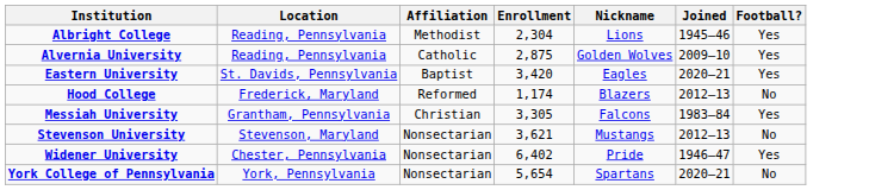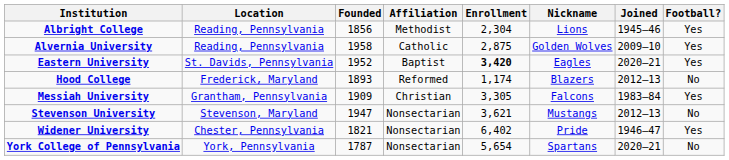 <table class="wikitable sortable" style="text-align:center;">
 <tr>
 <th>Institution</th>
 <th>Location</th>
+<th>Founded</th>
 <th>Affiliation</th>
 <th>Enrollment</th>
 <th>Nickname</th>
 <th>Joined</th>
 <th>Football?</th>
 </tr>
 <tr>
 <td><strong><a href='#'>Albright College</a></strong></td>
 <td><a href='#'>Reading, Pennsylvania</a></td>
+<td>1856</td>
 <td>Methodist</td>
 <td>2,304</td>
 <td><a href='#'>Lions</a></td>
 <td>1945–46</td>
 <td>Yes</td>
 </tr>
 <tr>
 <td><strong><a href='#'>Alvernia University</a></strong></td>
 <td><a href='#'>Reading, Pennsylvania</a></td>
+<td>1958</td>
 <td>Catholic</td>
 <td>2,875</td>
 <td><a href='#'>Golden Wolves</a></td>
 <td>2009–10</td>
 <td>Yes</td>
 </tr>
 <tr>
 <td><strong><a href='#'>Eastern University</a></strong></td>
 <td><a href='#'>St. Davids, Pennsylvania</a></td>
+<td>1952</td>
 <td>Baptist</td>
-<td>3,420</td>
+<td><strong>3,420</strong></td>
 <td><a href='#'>Eagles</a></td>
 <td>2020–21</td>
 <td>Yes</td>
 </tr>
 <tr>
 <td><strong><a href='#'>Hood College</a></strong></td>
 <td><a href='#'>Frederick, Maryland</a></td>
+<td>1893</td>
 <td>Reformed</td>
 <td>1,174</td>
 <td><a href='#'>Blazers</a></td>
 <td>2012–13</td>
 <td>No</td>
 </tr>
 <tr>
 <td><strong><a href='#'>Messiah University</a></strong></td>
 <td><a href='#'>Grantham, Pennsylvania</a></td>
+<td>1909</td>
 <td>Christian</td>
 <td>3,305</td>
 <td><a href='#'>Falcons</a></td>
 <td>1983–84</td>
 <td>Yes</td>
 </tr>
 <tr>
 <td><strong><a href='#'>Stevenson University</a></strong></td>
 <td><a href='#'>Stevenson, Maryland</a></td>
+<td>1947</td>
 <td>Nonsectarian</td>
 <td>3,621</td>
 <td><a href='#'>Mustangs</a></td>
 <td>2012–13</td>
 <td>No</td>
 </tr>
 <tr>
 <td><strong><a href='#'>Widener University</a></strong></td>
 <td><a href='#'>Chester, Pennsylvania</a></td>
+<td>1821</td>
 <td>Nonsectarian</td>
 <td>6,402</td>
 <td><a href='#'>Pride</a></td>
 <td>1946–47</td>
 <td>Yes</td>
 </tr>
 <tr>
 <td><strong><a href='#'>York College of Pennsylvania</a></strong></td>
 <td><a href='#'>York, Pennsylvania</a></td>
+<td>1787</td>
 <td>Nonsectarian</td>
 <td>5,654</td>
 <td><a href='#'>Spartans</a></td>
 <td>2020–21</td>
 <td>No</td>
 </tr>
 </table>
